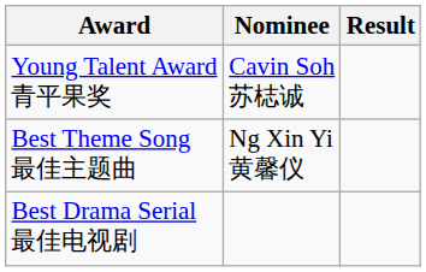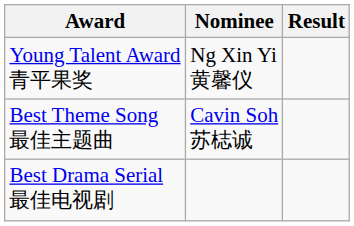 <table class="wikitable">
 <tr>
 <th>Award</th>
 <th>Nominee</th>
 <th>Result</th>
 </tr>
 <tr>
 <td rowspan="1"><a href='#'>Young Talent Award</a> <br> 青平果奖</td>
-<td><a href='#'>Cavin Soh</a> <br> 苏梽诚</td>
+<td>Ng Xin Yi <br> 黄馨仪</td>
 <td></td>
 </tr>
 <tr>
 <td><a href='#'>Best Theme Song</a> <br> 最佳主题曲</td>
-<td>Ng Xin Yi <br> 黄馨仪</td>
+<td><a href='#'>Cavin Soh</a> <br> 苏梽诚</td>
 <td></td>
 </tr>
 <tr>
 <td><a href='#'>Best Drama Serial</a> <br> 最佳电视剧</td>
 <td></td>
 <td></td>
 </tr>
 </table>
